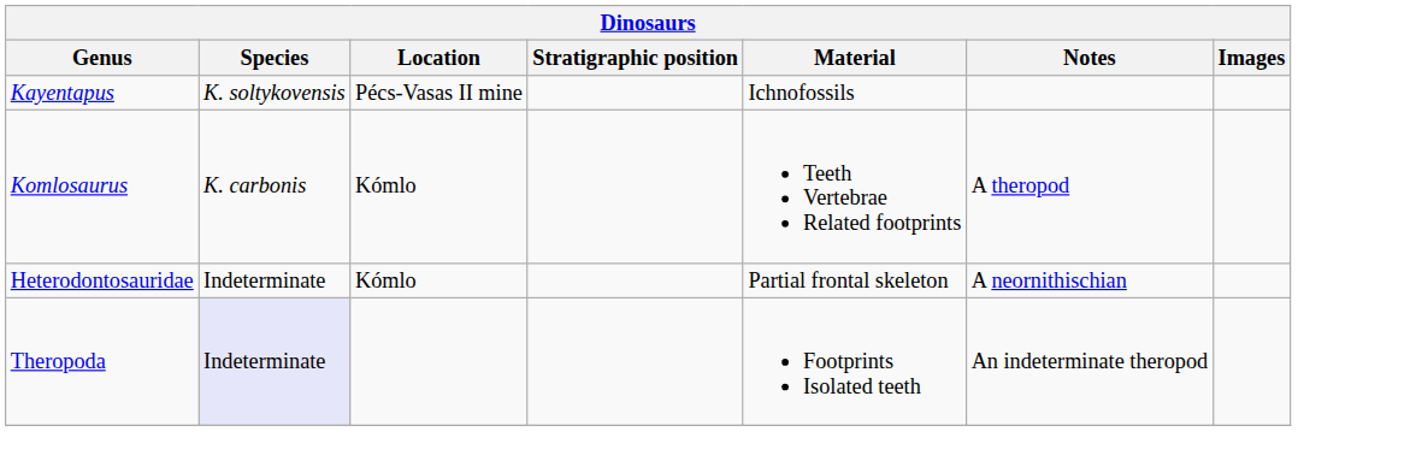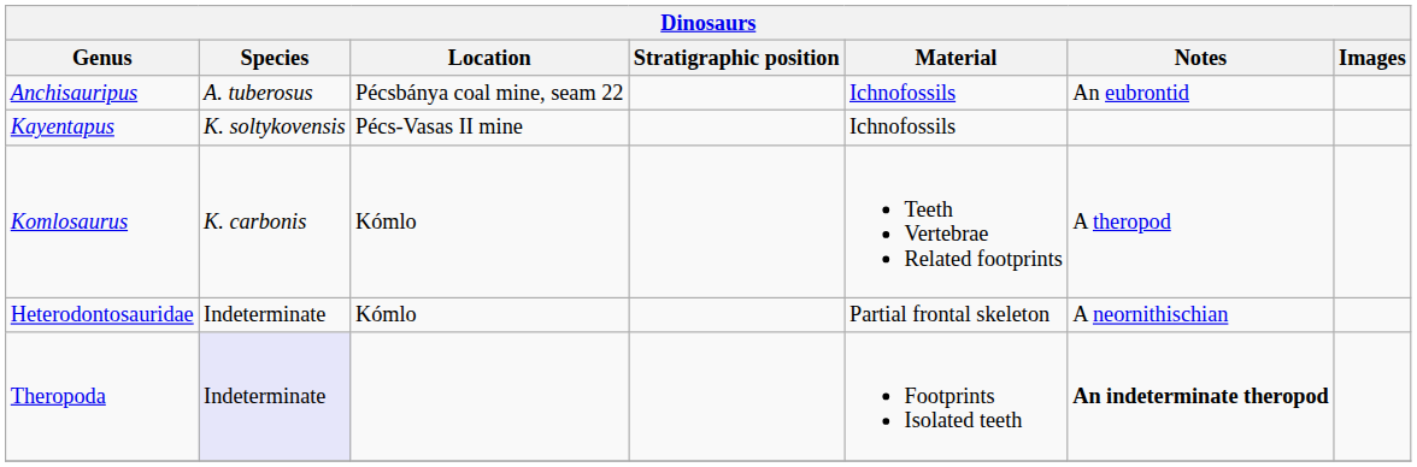 <table class="wikitable" align="center">
 <tr>
 <th colspan="7" align="center"><strong><a href='#'>Dinosaurs</a></strong></th>
 </tr>
 <tr>
 <th>Genus</th>
 <th>Species</th>
 <th>Location</th>
 <th>Stratigraphic position</th>
 <th>Material</th>
 <th>Notes</th>
 <th>Images</th>
+</tr>
+<tr>
+<td><em><a href='#'>Anchisauripus</a></em></td>
+<td><em>A. tuberosus</em></td>
+<td>Pécsbánya coal mine, seam 22</td>
+<td></td>
+<td><a href='#'>Ichnofossils</a></td>
+<td>An <a href='#'>eubrontid</a></td>
+<td></td>
 </tr>
 <tr>
 <td><em><a href='#'>Kayentapus</a></em></td>
 <td><em>K. soltykovensis</em></td>
 <td>Pécs-Vasas II mine</td>
 <td></td>
 <td>Ichnofossils</td>
 <td></td>
 <td></td>
 </tr>
 <tr>
 <td><em><a href='#'>Komlosaurus</a></em></td>
 <td><em>K. carbonis</em></td>
 <td>Kómlo</td>
 <td></td>
 <td><br><ul><li>Teeth</li><li>Vertebrae</li><li>Related footprints</li></ul></td>
 <td>A <a href='#'>theropod</a></td>
 <td></td>
 </tr>
 <tr>
 <td><a href='#'>Heterodontosauridae</a></td>
 <td>Indeterminate</td>
 <td>Kómlo</td>
 <td></td>
 <td>Partial frontal skeleton</td>
 <td>A <a href='#'>neornithischian</a></td>
 <td></td>
 </tr>
 <tr>
 <td><a href='#'>Theropoda</a></td>
 <td style="background: lavender;">Indeterminate</td>
 <td></td>
 <td></td>
 <td><br><ul><li>Footprints</li><li>Isolated teeth</li></ul></td>
-<td>An indeterminate theropod</td>
+<td><strong>An indeterminate theropod</strong></td>
 <td></td>
 </tr>
 <tr>
 </tr>
 </table>
